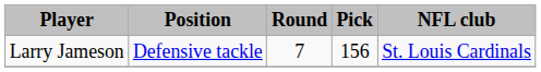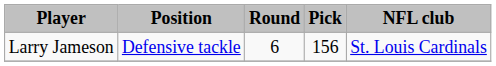 <table class="wikitable" style="text-align:center;">
 <tr style="background:#C0C0C0;">
 <td><strong>Player</strong></td>
 <td><strong>Position</strong></td>
 <td><strong>Round</strong></td>
 <td><strong>Pick</strong></td>
 <td><strong>NFL club</strong></td>
 </tr>
 <tr align="center" bgcolor="">
 <td>Larry Jameson</td>
 <td><a href='#'>Defensive tackle</a></td>
-<td>7</td>
+<td>6</td>
 <td>156</td>
 <td><a href='#'>St. Louis Cardinals</a></td>
 </tr>
 <tr align="center" bgcolor="">
 </tr>
 </table>
